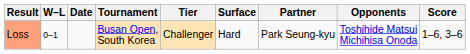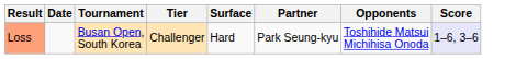 <table class="sortable wikitable">
 <tr>
 <th>Result</th>
-<th class="unsortable">W–L</th>
 <th>Date</th>
 <th>Tournament</th>
 <th>Tier</th>
 <th>Surface</th>
 <th>Partner</th>
 <th>Opponents</th>
 <th class="unsortable">Score</th>
 </tr>
 <tr>
 <td style="background:#ffa07a;">Loss</td>
-<td><small>0–1</small></td>
 <td></td>
 <td style="background:moccasin;"><a href='#'>Busan Open</a>,<br>South Korea</td>
 <td style="background:moccasin;">Challenger</td>
 <td>Hard</td>
 <td> Park Seung-kyu</td>
 <td> <a href='#'>Toshihide Matsui</a> <br>  <a href='#'>Michihisa Onoda</a></td>
-<td>1–6, 3–6</td>
+<td style="background: lavender;">1–6, 3–6</td>
 </tr>
 </table>
